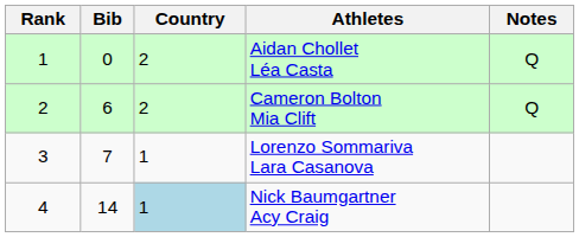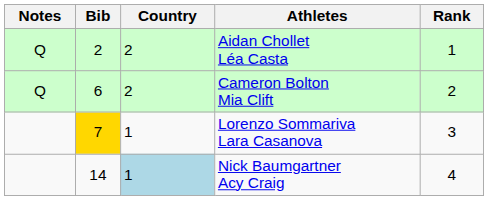 <table class="wikitable" style="text-align:center; width:500px">
 <tr>
-<th>Rank</th>
+<th>Notes</th>
 <th>Bib</th>
 <th>Country</th>
 <th>Athletes</th>
-<th>Notes</th>
+<th>Rank</th>
 </tr>
 <tr bgcolor=ccffcc>
-<td>1</td>
-<td>0</td>
+<td>Q</td>
+<td>2</td>
 <td align=left> 2</td>
 <td align=left><a href='#'>Aidan Chollet</a><br><a href='#'>Léa Casta</a></td>
-<td>Q</td>
+<td>1</td>
 </tr>
 <tr bgcolor=ccffcc>
-<td>2</td>
+<td>Q</td>
 <td>6</td>
 <td align=left> 2</td>
 <td align=left><a href='#'>Cameron Bolton</a><br><a href='#'>Mia Clift</a></td>
-<td>Q</td>
+<td>2</td>
 </tr>
 <tr>
-<td>3</td>
-<td>7</td>
+<td></td>
+<td style="background: gold;">7</td>
 <td align=left> 1</td>
 <td align=left><a href='#'>Lorenzo Sommariva</a><br><a href='#'>Lara Casanova</a></td>
-<td></td>
+<td>3</td>
 </tr>
 <tr>
-<td>4</td>
+<td></td>
 <td>14</td>
 <td align=left style="background: lightblue;"> 1</td>
 <td align=left><a href='#'>Nick Baumgartner</a><br><a href='#'>Acy Craig</a></td>
-<td></td>
+<td>4</td>
 </tr>
 </table>
